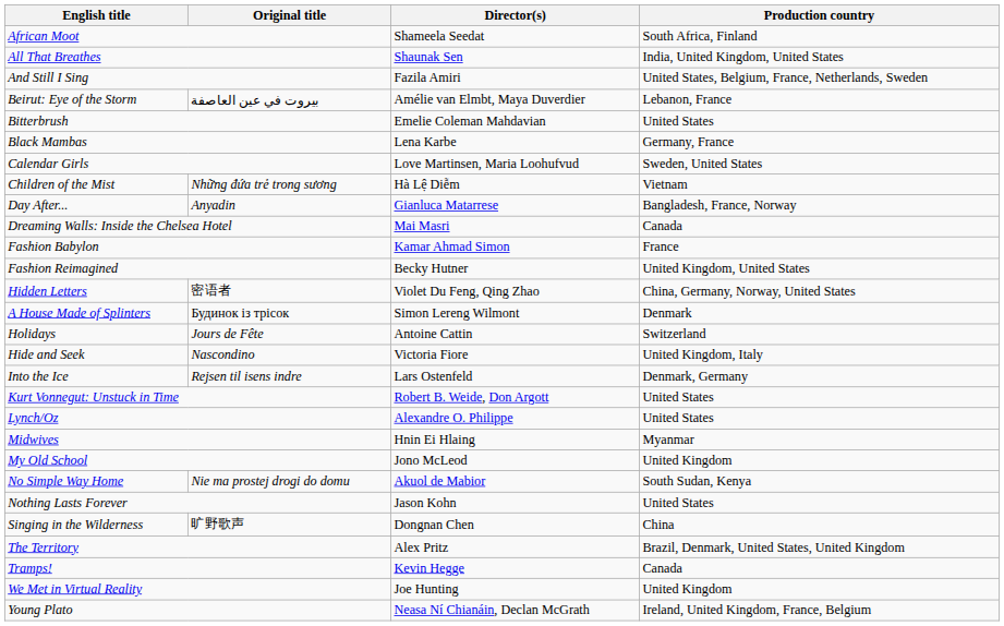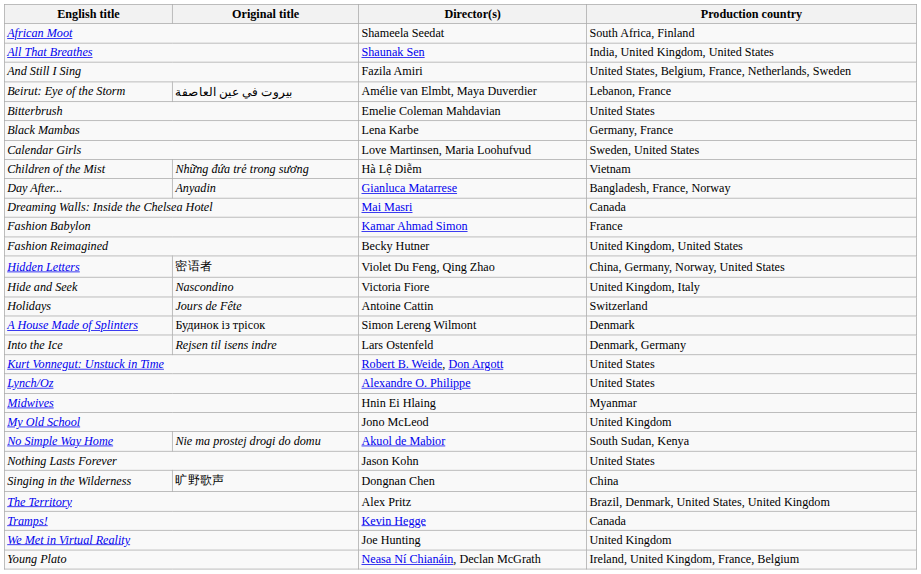 <table class="wikitable" style="width:95%; margin-bottom:2px">
 <tr>
 <th>English title</th>
 <th>Original title</th>
 <th>Director(s)</th>
 <th>Production country</th>
 </tr>
 <tr>
 <td colspan="2"><em><a href='#'>African Moot</a></em></td>
 <td>Shameela Seedat</td>
 <td>South Africa, Finland</td>
 </tr>
 <tr>
 <td colspan="2"><em><a href='#'>All That Breathes</a></em></td>
 <td><a href='#'>Shaunak Sen</a></td>
 <td>India, United Kingdom, United States</td>
 </tr>
 <tr>
 <td colspan="2"><em>And Still I Sing</em></td>
 <td>Fazila Amiri</td>
 <td>United States, Belgium, France, Netherlands, Sweden</td>
 </tr>
 <tr>
 <td><em>Beirut: Eye of the Storm</em></td>
 <td>بيروت في عين العاصفة</td>
 <td>Amélie van Elmbt, Maya Duverdier</td>
 <td>Lebanon, France</td>
 </tr>
 <tr>
 <td colspan="2"><em>Bitterbrush</em></td>
 <td>Emelie Coleman Mahdavian</td>
 <td>United States</td>
 </tr>
 <tr>
 <td colspan="2"><em>Black Mambas</em></td>
 <td>Lena Karbe</td>
 <td>Germany, France</td>
 </tr>
 <tr>
 <td colspan="2"><em>Calendar Girls</em></td>
 <td>Love Martinsen, Maria Loohufvud</td>
 <td>Sweden, United States</td>
 </tr>
 <tr>
 <td><em>Children of the Mist</em></td>
 <td><em>Những đứa trẻ trong sương</em></td>
 <td>Hà Lệ Diễm</td>
 <td>Vietnam</td>
 </tr>
 <tr>
 <td><em>Day After...</em></td>
 <td><em>Anyadin</em></td>
 <td><a href='#'>Gianluca Matarrese</a></td>
 <td>Bangladesh, France, Norway</td>
 </tr>
 <tr>
 <td colspan="2"><em>Dreaming Walls: Inside the Chelsea Hotel</em></td>
 <td><a href='#'>Mai Masri</a></td>
 <td>Canada</td>
 </tr>
 <tr>
 <td colspan="2"><em>Fashion Babylon</em></td>
 <td><a href='#'>Kamar Ahmad Simon</a></td>
 <td>France</td>
 </tr>
 <tr>
 <td colspan="2"><em>Fashion Reimagined</em></td>
 <td>Becky Hutner</td>
 <td>United Kingdom, United States</td>
 </tr>
 <tr>
 <td><em><a href='#'>Hidden Letters</a></em></td>
 <td>密语者</td>
 <td>Violet Du Feng, Qing Zhao</td>
 <td>China, Germany, Norway, United States</td>
 </tr>
 <tr>
-<td><em><a href='#'>A House Made of Splinters</a></em></td>
-<td>Будинок із трісок</td>
-<td>Simon Lereng Wilmont</td>
-<td>Denmark</td>
+<td><em>Hide and Seek</em></td>
+<td><em>Nascondino</em></td>
+<td>Victoria Fiore</td>
+<td>United Kingdom, Italy</td>
 </tr>
 <tr>
 <td><em>Holidays</em></td>
 <td><em>Jours de Fête</em></td>
 <td>Antoine Cattin</td>
 <td>Switzerland</td>
 </tr>
 <tr>
-<td><em>Hide and Seek</em></td>
-<td><em>Nascondino</em></td>
-<td>Victoria Fiore</td>
-<td>United Kingdom, Italy</td>
+<td><em><a href='#'>A House Made of Splinters</a></em></td>
+<td>Будинок із трісок</td>
+<td>Simon Lereng Wilmont</td>
+<td>Denmark</td>
 </tr>
 <tr>
 <td><em>Into the Ice</em></td>
 <td><em>Rejsen til isens indre</em></td>
 <td>Lars Ostenfeld</td>
 <td>Denmark, Germany</td>
 </tr>
 <tr>
 <td colspan="2"><em><a href='#'>Kurt Vonnegut: Unstuck in Time</a></em></td>
 <td><a href='#'>Robert B. Weide</a>, <a href='#'>Don Argott</a></td>
 <td>United States</td>
 </tr>
 <tr>
 <td colspan="2"><em><a href='#'>Lynch/Oz</a></em></td>
 <td><a href='#'>Alexandre O. Philippe</a></td>
 <td>United States</td>
 </tr>
 <tr>
 <td colspan="2"><em><a href='#'>Midwives</a></em></td>
 <td>Hnin Ei Hlaing</td>
 <td>Myanmar</td>
 </tr>
 <tr>
 <td colspan="2"><em><a href='#'>My Old School</a></em></td>
 <td>Jono McLeod</td>
 <td>United Kingdom</td>
 </tr>
 <tr>
 <td><em><a href='#'>No Simple Way Home</a></em></td>
 <td><em>Nie ma prostej drogi do domu</em></td>
 <td><a href='#'>Akuol de Mabior</a></td>
 <td>South Sudan, Kenya</td>
 </tr>
 <tr>
 <td colspan="2"><em>Nothing Lasts Forever</em></td>
 <td>Jason Kohn</td>
 <td>United States</td>
 </tr>
 <tr>
 <td><em>Singing in the Wilderness</em></td>
 <td>旷野歌声</td>
 <td>Dongnan Chen</td>
 <td>China</td>
 </tr>
 <tr>
 <td colspan="2"><em><a href='#'>The Territory</a></em></td>
 <td>Alex Pritz</td>
 <td>Brazil, Denmark, United States, United Kingdom</td>
 </tr>
 <tr>
 <td colspan="2"><em><a href='#'>Tramps!</a></em></td>
 <td><a href='#'>Kevin Hegge</a></td>
 <td>Canada</td>
 </tr>
 <tr>
 <td colspan="2"><em><a href='#'>We Met in Virtual Reality</a></em></td>
 <td>Joe Hunting</td>
 <td>United Kingdom</td>
 </tr>
 <tr>
 <td colspan="2"><em>Young Plato</em></td>
 <td><a href='#'>Neasa Ní Chianáin</a>, Declan McGrath</td>
 <td>Ireland, United Kingdom, France, Belgium</td>
 </tr>
 </table>
